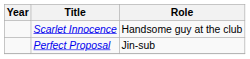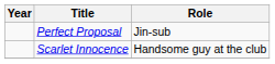 <table class="wikitable">
 <tr>
 <th>Year</th>
 <th>Title</th>
 <th>Role</th>
 </tr>
 <tr>
 <td></td>
+<td><em><a href='#'>Perfect Proposal</a></em></td>
+<td>Jin-sub</td>
+</tr>
+<tr>
+<td></td>
 <td><em><a href='#'>Scarlet Innocence</a></em></td>
 <td>Handsome guy at the club</td>
 </tr>
 <tr>
-<td></td>
-<td><em><a href='#'>Perfect Proposal</a></em></td>
-<td>Jin-sub</td>
-</tr>
-<tr>
 </tr>
 </table>
